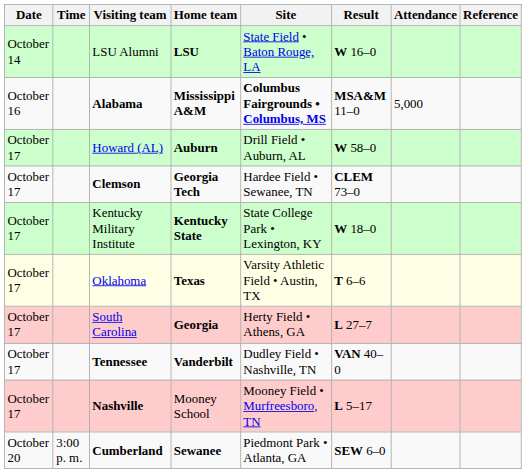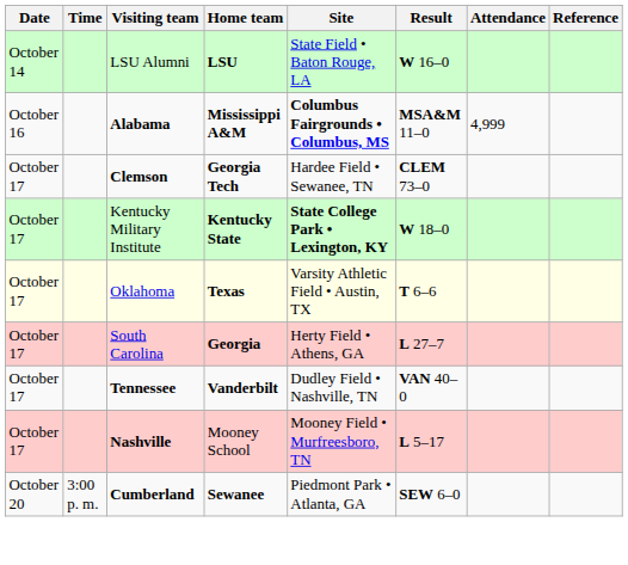 <table class="wikitable" style="font-size:95%;">
 <tr>
 <th>Date</th>
 <th>Time</th>
 <th>Visiting team</th>
 <th>Home team</th>
 <th>Site</th>
 <th>Result</th>
 <th>Attendance</th>
 <th class="unsortable">Reference</th>
 </tr>
 <tr bgcolor=ccffcc>
 <td>October 14</td>
 <td></td>
 <td>LSU Alumni</td>
 <td><strong>LSU</strong></td>
 <td><a href='#'>State Field</a> • <a href='#'>Baton Rouge, LA</a></td>
 <td><strong>W</strong> 16–0</td>
 <td></td>
 <td></td>
 </tr>
 <tr bgcolor=>
 <td>October 16</td>
 <td></td>
 <td><strong>Alabama</strong></td>
 <td><strong>Mississippi A&M</strong></td>
 <td><strong>Columbus Fairgrounds • <a href='#'>Columbus, MS</a></strong></td>
 <td><strong>MSA&M</strong> 11–0</td>
-<td>5,000</td>
-<td></td>
-</tr>
-<tr bgcolor=ccffcc>
-<td>October 17</td>
-<td></td>
-<td><a href='#'>Howard (AL)</a></td>
-<td><strong>Auburn</strong></td>
-<td>Drill Field • Auburn, AL</td>
-<td><strong>W</strong> 58–0</td>
-<td></td>
+<td>4,999</td>
 <td></td>
 </tr>
 <tr bgcolor=>
 <td>October 17</td>
 <td></td>
 <td><strong>Clemson</strong></td>
 <td><strong>Georgia Tech</strong></td>
 <td>Hardee Field • Sewanee, TN</td>
 <td><strong>CLEM</strong> 73–0</td>
 <td></td>
 <td></td>
 </tr>
 <tr bgcolor=ccffcc>
 <td>October 17</td>
 <td></td>
 <td>Kentucky Military Institute</td>
 <td><strong>Kentucky State</strong></td>
-<td>State College Park • Lexington, KY</td>
+<td><strong>State College Park • Lexington, KY</strong></td>
 <td><strong>W</strong> 18–0</td>
 <td></td>
 <td></td>
 </tr>
 <tr bgcolor=ffffe6>
 <td>October 17</td>
 <td></td>
 <td><a href='#'>Oklahoma</a></td>
 <td><strong>Texas</strong></td>
 <td>Varsity Athletic Field • Austin, TX</td>
 <td><strong>T</strong> 6–6</td>
 <td></td>
 <td></td>
 </tr>
 <tr bgcolor=ffcccc>
 <td>October 17</td>
 <td></td>
 <td><a href='#'>South Carolina</a></td>
 <td><strong>Georgia</strong></td>
 <td>Herty Field • Athens, GA</td>
 <td><strong>L</strong> 27–7</td>
 <td></td>
 <td></td>
 </tr>
 <tr bgcolor=>
 <td>October 17</td>
 <td></td>
 <td><strong>Tennessee</strong></td>
 <td><strong>Vanderbilt</strong></td>
 <td>Dudley Field • Nashville, TN</td>
 <td><strong>VAN</strong> 40–0</td>
 <td></td>
 <td></td>
 </tr>
 <tr bgcolor=ffcccc>
 <td>October 17</td>
 <td></td>
 <td><strong>Nashville</strong></td>
 <td>Mooney School</td>
 <td>Mooney Field • <a href='#'>Murfreesboro, TN</a></td>
 <td><strong>L</strong> 5–17</td>
 <td></td>
 <td></td>
 </tr>
 <tr bgcolor=>
 <td>October 20</td>
 <td>3:00 p. m.</td>
 <td><strong>Cumberland</strong></td>
 <td><strong>Sewanee</strong></td>
 <td>Piedmont Park • Atlanta, GA</td>
 <td><strong>SEW</strong> 6–0</td>
 <td></td>
 <td></td>
 </tr>
 </table>
